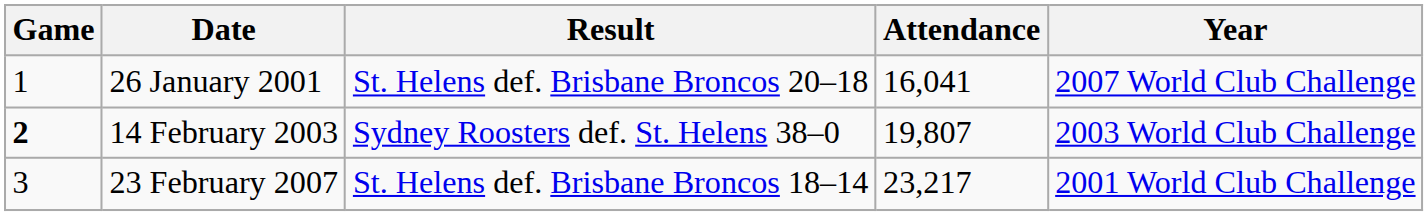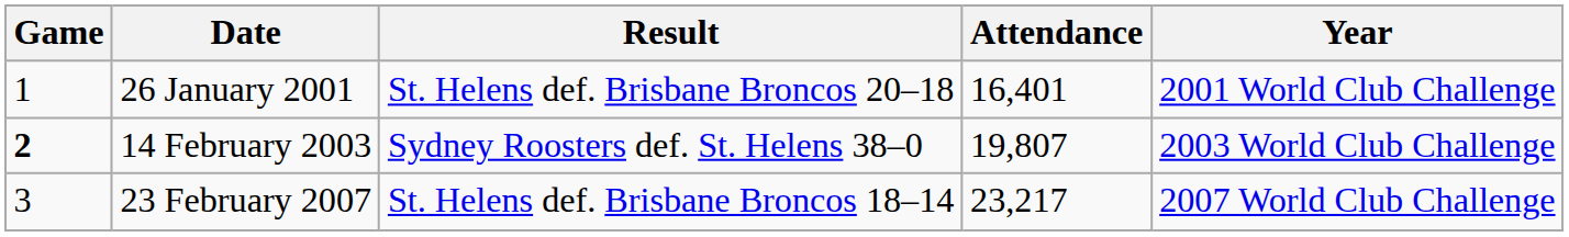 <table class="wikitable">
 <tr>
 <th>Game</th>
 <th>Date</th>
 <th>Result</th>
 <th>Attendance</th>
 <th>Year</th>
 </tr>
 <tr>
 <td>1</td>
 <td>26 January 2001</td>
 <td> <a href='#'>St. Helens</a> def.  <a href='#'>Brisbane Broncos</a> 20–18</td>
-<td>16,041</td>
-<td><a href='#'>2007 World Club Challenge</a></td>
+<td>16,401</td>
+<td><a href='#'>2001 World Club Challenge</a></td>
 </tr>
 <tr>
 <td><strong>2</strong></td>
 <td>14 February 2003</td>
 <td> <a href='#'>Sydney Roosters</a> def.  <a href='#'>St. Helens</a> 38–0</td>
 <td>19,807</td>
 <td><a href='#'>2003 World Club Challenge</a></td>
 </tr>
 <tr>
 <td>3</td>
 <td>23 February 2007</td>
 <td> <a href='#'>St. Helens</a> def.  <a href='#'>Brisbane Broncos</a> 18–14</td>
 <td>23,217</td>
-<td><a href='#'>2001 World Club Challenge</a></td>
+<td><a href='#'>2007 World Club Challenge</a></td>
 </tr>
 </table>
